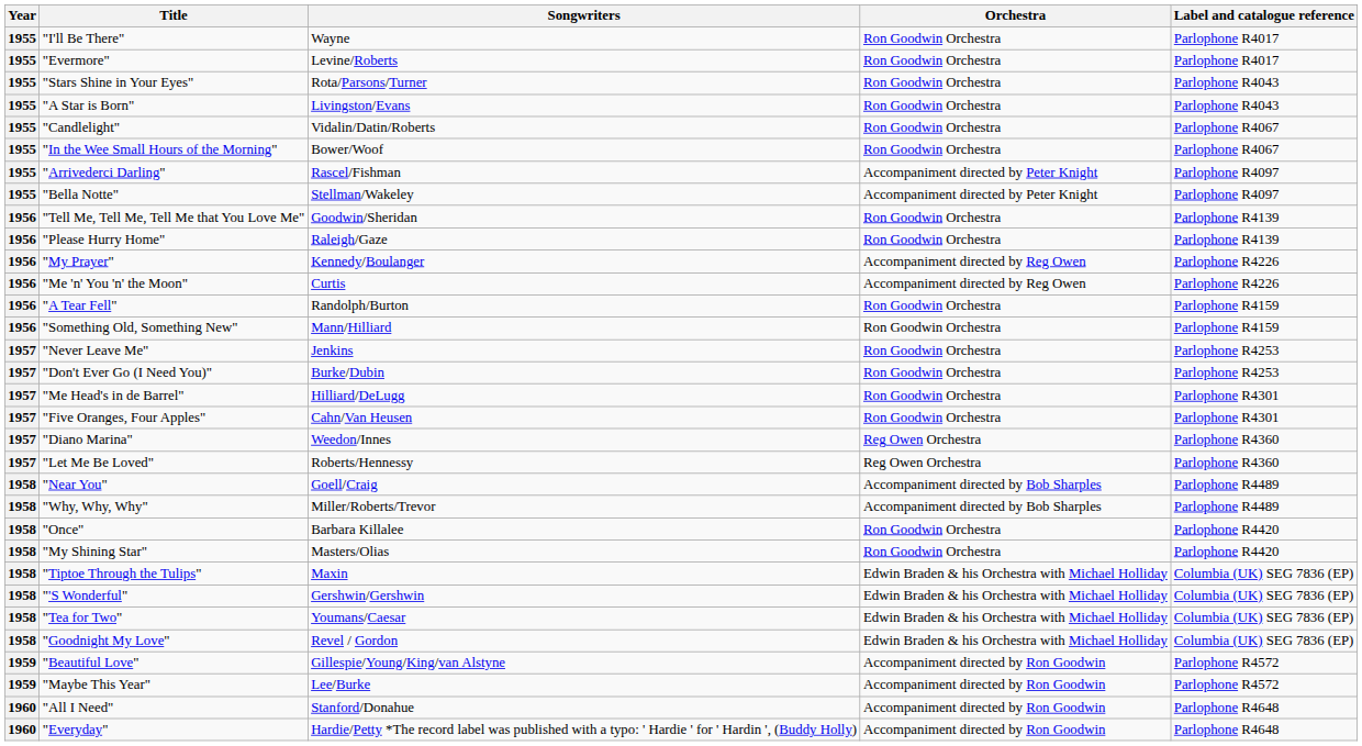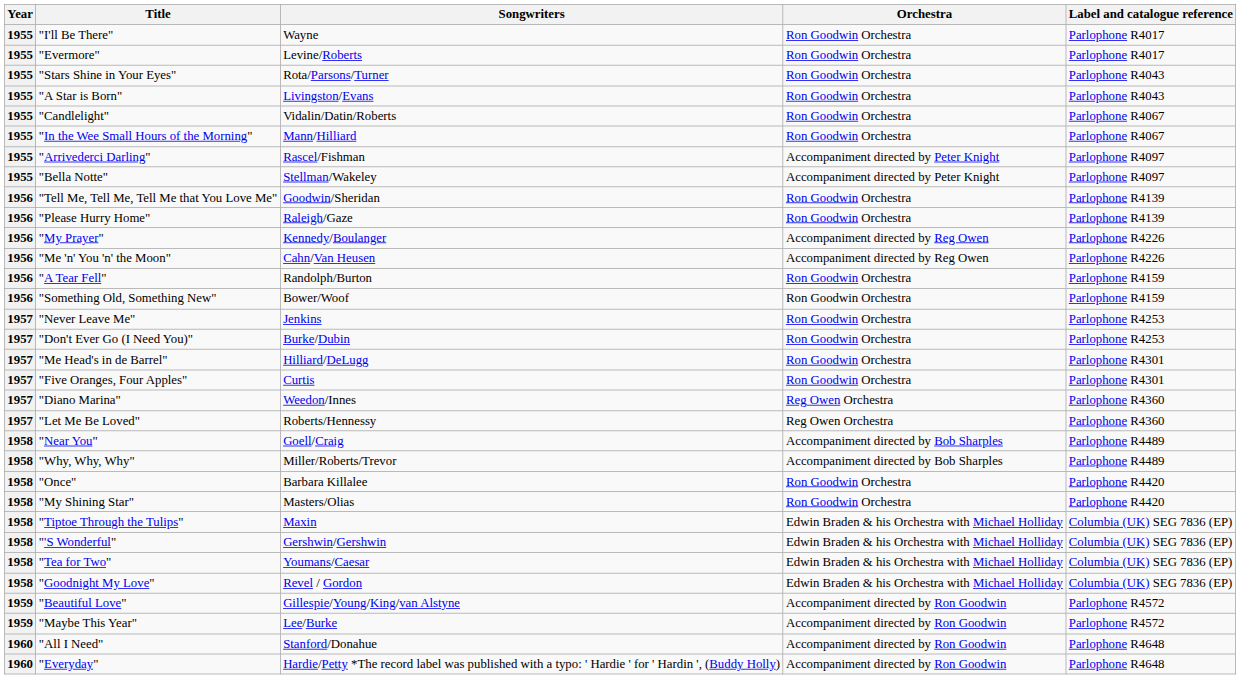 <table class="wikitable plainrowheaders sortable">
 <tr>
 <th scope="col">Year</th>
 <th scope="col">Title</th>
 <th scope="col">Songwriters</th>
 <th scope="col">Orchestra</th>
 <th scope="col">Label and catalogue reference</th>
 </tr>
 <tr>
 <th scope = "row">1955</th>
 <td>"I'll Be There"</td>
 <td>Wayne</td>
 <td><a href='#'>Ron Goodwin</a> Orchestra</td>
 <td><a href='#'>Parlophone</a> R4017</td>
 </tr>
 <tr>
 <th scope = "row">1955</th>
 <td>"Evermore"</td>
 <td>Levine/<a href='#'>Roberts</a></td>
 <td><a href='#'>Ron Goodwin</a> Orchestra</td>
 <td><a href='#'>Parlophone</a> R4017</td>
 </tr>
 <tr>
 <th scope = "row">1955</th>
 <td>"Stars Shine in Your Eyes"</td>
 <td>Rota/<a href='#'>Parsons</a>/<a href='#'>Turner</a></td>
 <td><a href='#'>Ron Goodwin</a> Orchestra</td>
 <td><a href='#'>Parlophone</a> R4043</td>
 </tr>
 <tr>
 <th scope = "row">1955</th>
 <td>"A Star is Born"</td>
 <td><a href='#'>Livingston</a>/<a href='#'>Evans</a></td>
 <td><a href='#'>Ron Goodwin</a> Orchestra</td>
 <td><a href='#'>Parlophone</a> R4043</td>
 </tr>
 <tr>
 <th scope = "row">1955</th>
 <td>"Candlelight"</td>
 <td>Vidalin/Datin/Roberts</td>
 <td><a href='#'>Ron Goodwin</a> Orchestra</td>
 <td><a href='#'>Parlophone</a> R4067</td>
 </tr>
 <tr>
 <th scope = "row">1955</th>
 <td>"<a href='#'>In the Wee Small Hours of the Morning</a>"</td>
-<td>Bower/Woof</td>
+<td><a href='#'>Mann</a>/<a href='#'>Hilliard</a></td>
 <td><a href='#'>Ron Goodwin</a> Orchestra</td>
 <td><a href='#'>Parlophone</a> R4067</td>
 </tr>
 <tr>
 <th scope = "row">1955</th>
 <td>"<a href='#'>Arrivederci Darling</a>"</td>
 <td><a href='#'>Rascel</a>/Fishman</td>
 <td>Accompaniment directed by <a href='#'>Peter Knight</a></td>
 <td><a href='#'>Parlophone</a> R4097</td>
 </tr>
 <tr>
 <th scope = "row">1955</th>
 <td>"Bella Notte"</td>
 <td><a href='#'>Stellman</a>/Wakeley</td>
 <td>Accompaniment directed by Peter Knight</td>
 <td><a href='#'>Parlophone</a> R4097</td>
 </tr>
 <tr>
 <th scope = "row">1956</th>
 <td>"Tell Me, Tell Me, Tell Me that You Love Me"</td>
 <td><a href='#'>Goodwin</a>/Sheridan</td>
 <td><a href='#'>Ron Goodwin</a> Orchestra</td>
 <td><a href='#'>Parlophone</a> R4139</td>
 </tr>
 <tr>
 <th scope = "row">1956</th>
 <td>"Please Hurry Home"</td>
 <td><a href='#'>Raleigh</a>/Gaze</td>
 <td><a href='#'>Ron Goodwin</a> Orchestra</td>
 <td><a href='#'>Parlophone</a> R4139</td>
 </tr>
 <tr>
 <th scope = "row">1956</th>
 <td>"<a href='#'>My Prayer</a>"</td>
 <td><a href='#'>Kennedy</a>/<a href='#'>Boulanger</a></td>
 <td>Accompaniment directed by <a href='#'>Reg Owen</a></td>
 <td><a href='#'>Parlophone</a> R4226</td>
 </tr>
 <tr>
 <th scope = "row">1956</th>
 <td>"Me 'n' You 'n' the Moon"</td>
-<td><a href='#'>Curtis</a></td>
+<td><a href='#'>Cahn</a>/<a href='#'>Van Heusen</a></td>
 <td>Accompaniment directed by Reg Owen</td>
 <td><a href='#'>Parlophone</a> R4226</td>
 </tr>
 <tr>
 <th scope = "row">1956</th>
 <td>"<a href='#'>A Tear Fell</a>"</td>
 <td>Randolph/Burton</td>
 <td><a href='#'>Ron Goodwin</a> Orchestra</td>
 <td><a href='#'>Parlophone</a> R4159</td>
 </tr>
 <tr>
 <th scope = "row">1956</th>
 <td>"Something Old, Something New"</td>
-<td><a href='#'>Mann</a>/<a href='#'>Hilliard</a></td>
+<td>Bower/Woof</td>
 <td>Ron Goodwin Orchestra</td>
 <td><a href='#'>Parlophone</a> R4159</td>
 </tr>
 <tr>
 <th scope = "row">1957</th>
 <td>"Never Leave Me"</td>
 <td><a href='#'>Jenkins</a></td>
 <td><a href='#'>Ron Goodwin</a> Orchestra</td>
 <td><a href='#'>Parlophone</a> R4253</td>
 </tr>
 <tr>
 <th scope = "row">1957</th>
 <td>"Don't Ever Go (I Need You)"</td>
 <td><a href='#'>Burke</a>/<a href='#'>Dubin</a></td>
 <td><a href='#'>Ron Goodwin</a> Orchestra</td>
 <td><a href='#'>Parlophone</a> R4253</td>
 </tr>
 <tr>
 <th scope = "row">1957</th>
 <td>"Me Head's in de Barrel"</td>
 <td><a href='#'>Hilliard</a>/<a href='#'>DeLugg</a></td>
 <td><a href='#'>Ron Goodwin</a> Orchestra</td>
 <td><a href='#'>Parlophone</a> R4301</td>
 </tr>
 <tr>
 <th scope = "row">1957</th>
 <td>"Five Oranges, Four Apples"</td>
-<td><a href='#'>Cahn</a>/<a href='#'>Van Heusen</a></td>
+<td><a href='#'>Curtis</a></td>
 <td><a href='#'>Ron Goodwin</a> Orchestra</td>
 <td><a href='#'>Parlophone</a> R4301</td>
 </tr>
 <tr>
 <th scope = "row">1957</th>
 <td>"Diano Marina"</td>
 <td><a href='#'>Weedon</a>/Innes</td>
 <td><a href='#'>Reg Owen</a> Orchestra</td>
 <td><a href='#'>Parlophone</a> R4360</td>
 </tr>
 <tr>
 <th scope = "row">1957</th>
 <td>"Let Me Be Loved"</td>
 <td>Roberts/Hennessy</td>
 <td>Reg Owen Orchestra</td>
 <td><a href='#'>Parlophone</a> R4360</td>
 </tr>
 <tr>
 <th scope = "row">1958</th>
 <td>"<a href='#'>Near You</a>"</td>
 <td><a href='#'>Goell</a>/<a href='#'>Craig</a></td>
 <td>Accompaniment directed by <a href='#'>Bob Sharples</a></td>
 <td><a href='#'>Parlophone</a> R4489</td>
 </tr>
 <tr>
 <th scope = "row">1958</th>
 <td>"Why, Why, Why"</td>
 <td>Miller/Roberts/Trevor</td>
 <td>Accompaniment directed by Bob Sharples</td>
 <td><a href='#'>Parlophone</a> R4489</td>
 </tr>
 <tr>
 <th scope = "row">1958</th>
 <td>"Once"</td>
 <td>Barbara Killalee</td>
 <td><a href='#'>Ron Goodwin</a> Orchestra</td>
 <td><a href='#'>Parlophone</a> R4420</td>
 </tr>
 <tr>
 <th scope = "row">1958</th>
 <td>"My Shining Star"</td>
 <td>Masters/Olias</td>
 <td><a href='#'>Ron Goodwin</a> Orchestra</td>
 <td><a href='#'>Parlophone</a> R4420</td>
 </tr>
 <tr>
 <th scope = "row">1958</th>
 <td>"<a href='#'>Tiptoe Through the Tulips</a>"</td>
 <td><a href='#'>Maxin</a></td>
 <td>Edwin Braden & his Orchestra with <a href='#'>Michael Holliday</a></td>
 <td><a href='#'>Columbia (UK)</a> SEG 7836 (EP)</td>
 </tr>
 <tr>
 <th scope = "row">1958</th>
 <td>"<a href='#'>'S Wonderful</a>"</td>
 <td><a href='#'>Gershwin</a>/<a href='#'>Gershwin</a></td>
 <td>Edwin Braden & his Orchestra with <a href='#'>Michael Holliday</a></td>
 <td><a href='#'>Columbia (UK)</a> SEG 7836 (EP)</td>
 </tr>
 <tr>
 <th scope = "row">1958</th>
 <td>"<a href='#'>Tea for Two</a>"</td>
 <td><a href='#'>Youmans</a>/<a href='#'>Caesar</a></td>
 <td>Edwin Braden & his Orchestra with <a href='#'>Michael Holliday</a></td>
 <td><a href='#'>Columbia (UK)</a> SEG 7836 (EP)</td>
 </tr>
 <tr>
 <th scope = "row">1958</th>
 <td>"<a href='#'>Goodnight My Love</a>"</td>
 <td><a href='#'>Revel</a> / <a href='#'>Gordon</a></td>
 <td>Edwin Braden & his Orchestra with <a href='#'>Michael Holliday</a></td>
 <td><a href='#'>Columbia (UK)</a> SEG 7836 (EP)</td>
 </tr>
 <tr>
 <th scope = "row">1959</th>
 <td>"<a href='#'>Beautiful Love</a>"</td>
 <td><a href='#'>Gillespie</a>/<a href='#'>Young</a>/<a href='#'>King</a>/<a href='#'>van Alstyne</a></td>
 <td>Accompaniment directed by <a href='#'>Ron Goodwin</a></td>
 <td><a href='#'>Parlophone</a> R4572</td>
 </tr>
 <tr>
 <th scope = "row">1959</th>
 <td>"Maybe This Year"</td>
 <td><a href='#'>Lee</a>/<a href='#'>Burke</a></td>
 <td>Accompaniment directed by <a href='#'>Ron Goodwin</a></td>
 <td><a href='#'>Parlophone</a> R4572</td>
 </tr>
 <tr>
 <th scope = "row">1960</th>
 <td>"All I Need"</td>
 <td><a href='#'>Stanford</a>/Donahue</td>
 <td>Accompaniment directed by <a href='#'>Ron Goodwin</a></td>
 <td><a href='#'>Parlophone</a> R4648</td>
 </tr>
 <tr>
 <th scope = "row">1960</th>
 <td>"<a href='#'>Everyday</a>"</td>
 <td><a href='#'>Hardie</a>/<a href='#'>Petty</a> *The record label was published with a typo: ' Hardie ' for ' Hardin ', (<a href='#'>Buddy Holly</a>)</td>
 <td>Accompaniment directed by <a href='#'>Ron Goodwin</a></td>
 <td><a href='#'>Parlophone</a> R4648</td>
 </tr>
 </table>
